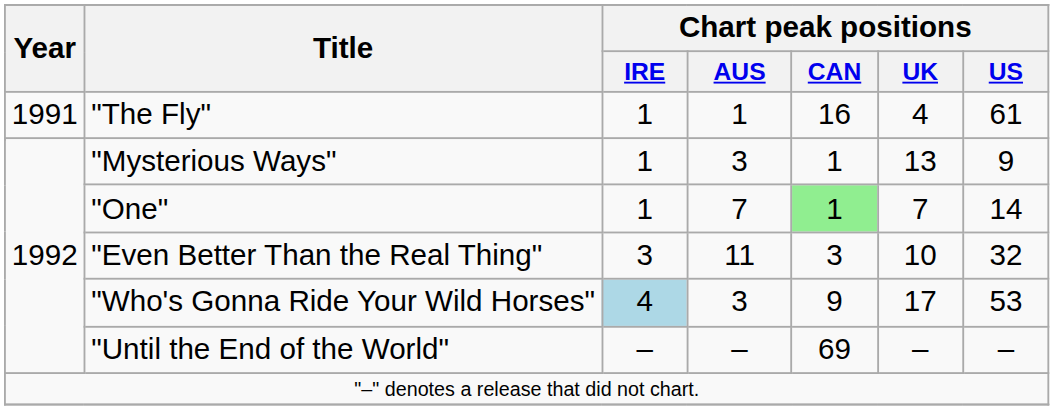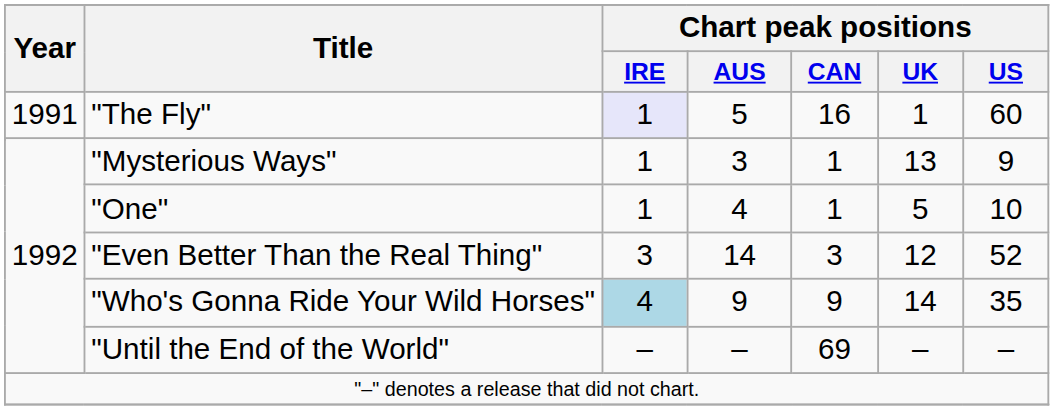 <table class="wikitable"  style="text-align:center;">
 <tr>
 </tr>
 <tr>
 <th rowspan=2>Year</th>
 <th rowspan=2>Title</th>
 <th colspan=5>Chart peak positions</th>
 </tr>
 <tr style="font-size:smaller;">
 <th width=40><a href='#'>IRE</a><br></th>
 <th width="50"><a href='#'>AUS</a><br></th>
 <th width=40><a href='#'>CAN</a><br></th>
 <th width=40><a href='#'>UK</a><br></th>
 <th width=40><a href='#'>US</a><br></th>
 </tr>
 <tr>
 <td rowspan=2>1991</td>
 <td align=left>"The Fly"</td>
+<td style="background: lavender;">1</td>
+<td>5</td>
+<td>16</td>
 <td>1</td>
-<td>1</td>
-<td>16</td>
-<td>4</td>
-<td>61</td>
+<td>60</td>
 </tr>
 <tr>
 <td rowspan="2" align="left">"Mysterious Ways"</td>
 <td rowspan="2">1</td>
 <td rowspan="2">3</td>
 <td rowspan="2">1</td>
 <td rowspan="2">13</td>
 <td rowspan="2">9</td>
 </tr>
 <tr>
 <td rowspan=5>1992</td>
 </tr>
 <tr>
 <td align=left>"One"</td>
 <td>1</td>
-<td>7</td>
-<td style="background: lightgreen;">1</td>
-<td>7</td>
-<td>14</td>
+<td>4</td>
+<td>1</td>
+<td>5</td>
+<td>10</td>
 </tr>
 <tr>
 <td align=left>"Even Better Than the Real Thing"</td>
 <td>3</td>
-<td>11</td>
+<td>14</td>
 <td>3</td>
-<td>10</td>
-<td>32</td>
+<td>12</td>
+<td>52</td>
 </tr>
 <tr>
 <td align=left>"Who's Gonna Ride Your Wild Horses"</td>
 <td style="background: lightblue;">4</td>
-<td>3</td>
 <td>9</td>
-<td>17</td>
-<td>53</td>
+<td>9</td>
+<td>14</td>
+<td>35</td>
 </tr>
 <tr>
 <td align=left>"Until the End of the World"</td>
 <td>–</td>
 <td>–</td>
 <td>69</td>
 <td>–</td>
 <td>–</td>
 </tr>
 <tr>
 <td align="center" colspan="8" style="font-size: 8pt">"–" denotes a release that did not chart.</td>
 </tr>
 <tr>
 </tr>
 </table>
